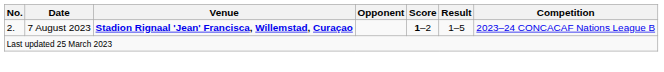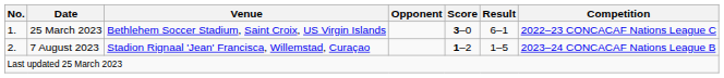 <table class="wikitable" style="font-size:85%;">
 <tr>
 <th>No.</th>
 <th>Date</th>
 <th>Venue</th>
 <th>Opponent</th>
 <th>Score</th>
 <th>Result</th>
 <th>Competition</th>
 </tr>
 <tr>
+<td>1.</td>
+<td>25 March 2023</td>
+<td><a href='#'>Bethlehem Soccer Stadium</a>, <a href='#'>Saint Croix</a>, <a href='#'>US Virgin Islands</a></td>
+<td></td>
+<td align=center><strong>3</strong>–0</td>
+<td align=center>6–1</td>
+<td><a href='#'>2022–23 CONCACAF Nations League C</a></td>
+</tr>
+<tr>
 <td>2.</td>
 <td>7 August 2023</td>
-<td><strong><a href='#'>Stadion Rignaal 'Jean' Francisca</a>, <a href='#'>Willemstad</a>, <a href='#'>Curaçao</a></strong></td>
+<td><a href='#'>Stadion Rignaal 'Jean' Francisca</a>, <a href='#'>Willemstad</a>, <a href='#'>Curaçao</a></td>
 <td></td>
 <td align=center><strong>1</strong>–2</td>
 <td align=center>1–5</td>
 <td><a href='#'>2023–24 CONCACAF Nations League B</a></td>
 </tr>
 <tr>
 <td colspan="7"><small>Last updated 25 March 2023</small></td>
 </tr>
 </table>
